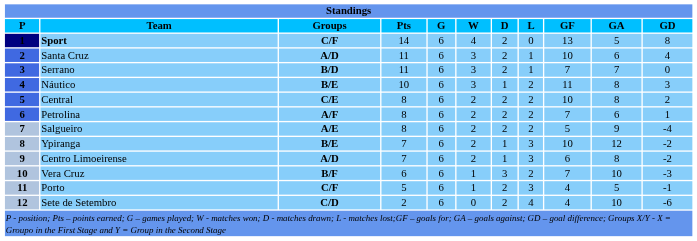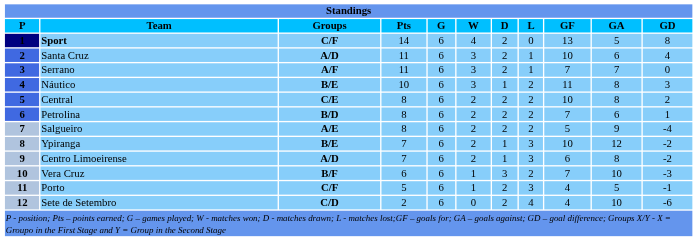 <table width=65% align="center" text-align="center">
 <tr>
 <th colspan="12" bgcolor=#6495ed><span>Standings</span></th>
 </tr>
 <tr>
 <th bgcolor=#00bfff align="center"><span>P</span></th>
 <th bgcolor=#00bfff align="center"><span>Team</span></th>
 <th bgcolor=#00bfff align="center"><span>Groups</span></th>
 <th bgcolor=#00bfff align="center"><span>Pts</span></th>
 <th bgcolor=#00bfff align="center"><span> G </span></th>
 <th bgcolor=#00bfff align="center"><span> W </span></th>
 <th bgcolor=#00bfff align="center"><span> D </span></th>
 <th bgcolor=#00bfff align="center"><span> L </span></th>
 <th bgcolor=#00bfff align="center"><span>GF</span></th>
 <th bgcolor=#00bfff align="center"><span>GA</span></th>
 <th bgcolor=#00bfff align="center"><span>GD</span></th>
 </tr>
 <tr>
 <th bgcolor=#000080 align="center"><span>1</span></th>
 <td bgcolor=#87cefa><strong>Sport</strong></td>
 <td bgcolor=#87cefa align="center"><strong>C/F</strong></td>
 <td bgcolor=#87cefa align="center">14</td>
 <td bgcolor=#87cefa align="center">6</td>
 <td bgcolor=#87cefa align="center">4</td>
 <td bgcolor=#87cefa align="center">2</td>
 <td bgcolor=#87cefa align="center">0</td>
 <td bgcolor=#87cefa align="center">13</td>
 <td bgcolor=#87cefa align="center">5</td>
 <td bgcolor=#87cefa align="center">8</td>
 </tr>
 <tr>
 <th bgcolor=#4069e1 align="center"><span>2</span></th>
 <td bgcolor=#87cefa>Santa Cruz</td>
 <td bgcolor=#87cefa align="center"><strong>A/D</strong></td>
 <td bgcolor=#87cefa align="center">11</td>
 <td bgcolor=#87cefa align="center">6</td>
 <td bgcolor=#87cefa align="center">3</td>
 <td bgcolor=#87cefa align="center">2</td>
 <td bgcolor=#87cefa align="center">1</td>
 <td bgcolor=#87cefa align="center">10</td>
 <td bgcolor=#87cefa align="center">6</td>
 <td bgcolor=#87cefa align="center">4</td>
 </tr>
 <tr>
 <th bgcolor=#4069e1 align="center"><span>3</span></th>
 <td bgcolor=#87cefa>Serrano</td>
-<td bgcolor=#87cefa align="center"><strong>B/D</strong></td>
+<td bgcolor=#87cefa align="center"><strong>A/F</strong></td>
 <td bgcolor=#87cefa align="center">11</td>
 <td bgcolor=#87cefa align="center">6</td>
 <td bgcolor=#87cefa align="center">3</td>
 <td bgcolor=#87cefa align="center">2</td>
 <td bgcolor=#87cefa align="center">1</td>
 <td bgcolor=#87cefa align="center">7</td>
 <td bgcolor=#87cefa align="center">7</td>
 <td bgcolor=#87cefa align="center">0</td>
 </tr>
 <tr>
 <th bgcolor=#4069e1 align="center"><span>4</span></th>
 <td bgcolor=#87cefa>Náutico</td>
 <td bgcolor=#87cefa align="center"><strong>B/E</strong></td>
 <td bgcolor=#87cefa align="center">10</td>
 <td bgcolor=#87cefa align="center">6</td>
 <td bgcolor=#87cefa align="center">3</td>
 <td bgcolor=#87cefa align="center">1</td>
 <td bgcolor=#87cefa align="center">2</td>
 <td bgcolor=#87cefa align="center">11</td>
 <td bgcolor=#87cefa align="center">8</td>
 <td bgcolor=#87cefa align="center">3</td>
 </tr>
 <tr>
 <th bgcolor=#4069e1 align="center"><span>5</span></th>
 <td bgcolor=#87cefa>Central</td>
 <td bgcolor=#87cefa align="center"><strong>C/E</strong></td>
 <td bgcolor=#87cefa align="center">8</td>
 <td bgcolor=#87cefa align="center">6</td>
 <td bgcolor=#87cefa align="center">2</td>
 <td bgcolor=#87cefa align="center">2</td>
 <td bgcolor=#87cefa align="center">2</td>
 <td bgcolor=#87cefa align="center">10</td>
 <td bgcolor=#87cefa align="center">8</td>
 <td bgcolor=#87cefa align="center">2</td>
 </tr>
 <tr>
 <th bgcolor=#4069e1 align="center"><span>6</span></th>
 <td bgcolor=#87cefa>Petrolina</td>
-<td bgcolor=#87cefa align="center"><strong>A/F</strong></td>
+<td bgcolor=#87cefa align="center"><strong>B/D</strong></td>
 <td bgcolor=#87cefa align="center">8</td>
 <td bgcolor=#87cefa align="center">6</td>
 <td bgcolor=#87cefa align="center">2</td>
 <td bgcolor=#87cefa align="center">2</td>
 <td bgcolor=#87cefa align="center">2</td>
 <td bgcolor=#87cefa align="center">7</td>
 <td bgcolor=#87cefa align="center">6</td>
 <td bgcolor=#87cefa align="center">1</td>
 </tr>
 <tr>
 <th bgcolor=#b0c4de align="center"><span>7</span></th>
 <td bgcolor=#87cefa>Salgueiro</td>
 <td bgcolor=#87cefa align="center"><strong>A/E</strong></td>
 <td bgcolor=#87cefa align="center">8</td>
 <td bgcolor=#87cefa align="center">6</td>
 <td bgcolor=#87cefa align="center">2</td>
 <td bgcolor=#87cefa align="center">2</td>
 <td bgcolor=#87cefa align="center">2</td>
 <td bgcolor=#87cefa align="center">5</td>
 <td bgcolor=#87cefa align="center">9</td>
 <td bgcolor=#87cefa align="center">-4</td>
 </tr>
 <tr>
 <th bgcolor=#b0c4de align="center"><span>8</span></th>
 <td bgcolor=#87cefa>Ypiranga</td>
 <td bgcolor=#87cefa align="center"><strong>B/E</strong></td>
 <td bgcolor=#87cefa align="center">7</td>
 <td bgcolor=#87cefa align="center">6</td>
 <td bgcolor=#87cefa align="center">2</td>
 <td bgcolor=#87cefa align="center">1</td>
 <td bgcolor=#87cefa align="center">3</td>
 <td bgcolor=#87cefa align="center">10</td>
 <td bgcolor=#87cefa align="center">12</td>
 <td bgcolor=#87cefa align="center">-2</td>
 </tr>
 <tr>
 <th bgcolor=#b0c4de align="center"><span>9</span></th>
 <td bgcolor=#87cefa>Centro Limoeirense</td>
 <td bgcolor=#87cefa align="center"><strong>A/D</strong></td>
 <td bgcolor=#87cefa align="center">7</td>
 <td bgcolor=#87cefa align="center">6</td>
 <td bgcolor=#87cefa align="center">2</td>
 <td bgcolor=#87cefa align="center">1</td>
 <td bgcolor=#87cefa align="center">3</td>
 <td bgcolor=#87cefa align="center">6</td>
 <td bgcolor=#87cefa align="center">8</td>
 <td bgcolor=#87cefa align="center">-2</td>
 </tr>
 <tr>
 <th bgcolor=#b0c4de align="center"><span>10</span></th>
 <td bgcolor=#87cefa>Vera Cruz</td>
 <td bgcolor=#87cefa align="center"><strong>B/F</strong></td>
 <td bgcolor=#87cefa align="center">6</td>
 <td bgcolor=#87cefa align="center">6</td>
 <td bgcolor=#87cefa align="center">1</td>
 <td bgcolor=#87cefa align="center">3</td>
 <td bgcolor=#87cefa align="center">2</td>
 <td bgcolor=#87cefa align="center">7</td>
 <td bgcolor=#87cefa align="center">10</td>
 <td bgcolor=#87cefa align="center">-3</td>
 </tr>
 <tr>
 <th bgcolor=#b0c4de align="center"><span>11</span></th>
 <td bgcolor=#87cefa>Porto</td>
 <td bgcolor=#87cefa align="center"><strong>C/F</strong></td>
 <td bgcolor=#87cefa align="center">5</td>
 <td bgcolor=#87cefa align="center">6</td>
 <td bgcolor=#87cefa align="center">1</td>
 <td bgcolor=#87cefa align="center">2</td>
 <td bgcolor=#87cefa align="center">3</td>
 <td bgcolor=#87cefa align="center">4</td>
 <td bgcolor=#87cefa align="center">5</td>
 <td bgcolor=#87cefa align="center">-1</td>
 </tr>
 <tr>
 <th bgcolor=#b0c4de align="center"><span>12</span></th>
 <td bgcolor=#87cefa>Sete de Setembro</td>
 <td bgcolor=#87cefa align="center"><strong>C/D</strong></td>
 <td bgcolor=#87cefa align="center">2</td>
 <td bgcolor=#87cefa align="center">6</td>
 <td bgcolor=#87cefa align="center">0</td>
 <td bgcolor=#87cefa align="center">2</td>
 <td bgcolor=#87cefa align="center">4</td>
 <td bgcolor=#87cefa align="center">4</td>
 <td bgcolor=#87cefa align="center">10</td>
 <td bgcolor=#87cefa align="center">-6</td>
 </tr>
 <tr bgcolor=#6495ed>
 <td colspan="12"><span><small><em>P - position; Pts – points earned; G – games played; W - matches won; D - matches drawn; L - matches lost;GF – goals for; GA – goals against; GD – goal difference; Groups X/Y - X = Groupo in the First Stage and Y = Group in the Second Stage</em></small></span></td>
 </tr>
 </table>
